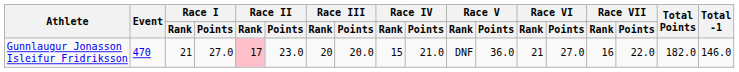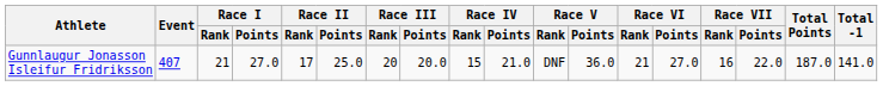 <table class="wikitable" style="text-align:right; font-size:90%">
 <tr>
 <th rowspan="2">Athlete</th>
 <th rowspan="2">Event</th>
 <th colspan="2">Race I</th>
 <th colspan="2">Race II</th>
 <th colspan="2">Race III</th>
 <th colspan="2">Race IV</th>
 <th colspan="2">Race V</th>
 <th colspan="2">Race VI</th>
 <th colspan="2">Race VII</th>
 <th rowspan="2">Total <br>Points <br></th>
 <th rowspan="2">Total<br>-1<br></th>
 </tr>
 <tr>
 <th>Rank</th>
 <th>Points</th>
 <th>Rank</th>
 <th>Points</th>
 <th>Rank</th>
 <th>Points</th>
 <th>Rank</th>
 <th>Points</th>
 <th>Rank</th>
 <th>Points</th>
 <th>Rank</th>
 <th>Points</th>
 <th>Rank</th>
 <th>Points</th>
 </tr>
 <tr>
 <td align=left><a href='#'>Gunnlaugur Jonasson</a><br><a href='#'>Isleifur Fridriksson</a></td>
-<td align=left><a href='#'>470</a></td>
+<td align=left><a href='#'>407</a></td>
 <td>21</td>
 <td>27.0</td>
-<td style="background: pink;">17</td>
-<td>23.0</td>
+<td>17</td>
+<td>25.0</td>
 <td>20</td>
 <td>20.0</td>
 <td>15</td>
 <td>21.0</td>
 <td>DNF</td>
 <td>36.0</td>
 <td>21</td>
 <td>27.0</td>
 <td>16</td>
 <td>22.0</td>
-<td>182.0</td>
-<td>146.0</td>
+<td>187.0</td>
+<td>141.0</td>
 </tr>
 </table>
